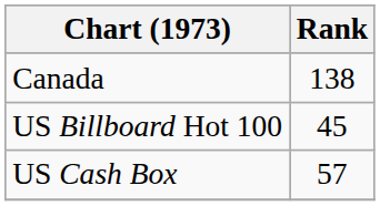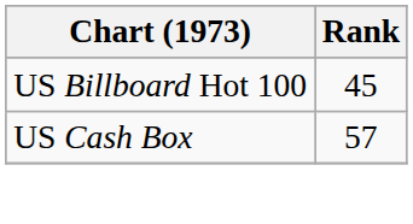 <table class="wikitable sortable">
 <tr>
 <th>Chart (1973)</th>
 <th style="text-align:center;">Rank</th>
-</tr>
-<tr>
-<td>Canada </td>
-<td style="text-align:center;">138</td>
 </tr>
 <tr>
 <td>US <em>Billboard</em> Hot 100 </td>
 <td style="text-align:center;">45</td>
 </tr>
 <tr>
 <td>US <em>Cash Box</em> </td>
 <td style="text-align:center;">57</td>
 </tr>
 <tr>
 </tr>
 </table>
